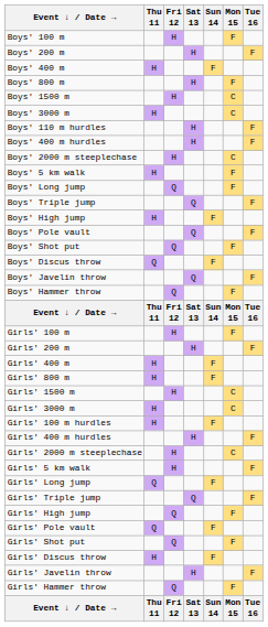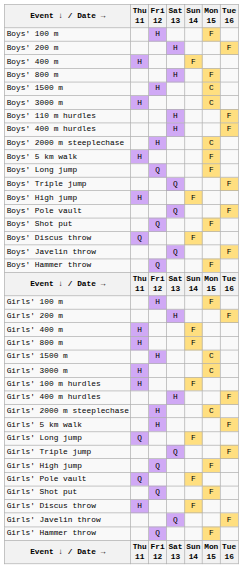 <table class="wikitable" style="margin:0.5em auto; font-size:90%; line-height:1.25em;">
 <tr align="center">
 <th>Event ↓ / Date →</th>
 <th width="20px">Thu 11</th>
 <th width="20px">Fri 12</th>
 <th width="20px">Sat 13</th>
 <th width="20px">Sun 14</th>
 <th width="20px">Mon 15</th>
 <th width="20px">Tue 16</th>
 </tr>
 <tr align="center">
 <td align="left">Boys' 100 m</td>
 <td></td>
 <td bgcolor="#D0A9F5">H</td>
 <td></td>
 <td></td>
 <td bgcolor="#FFDF80">F</td>
 <td></td>
 </tr>
 <tr align="center">
 <td align="left">Boys' 200 m</td>
 <td></td>
 <td></td>
 <td bgcolor="#D0A9F5">H</td>
 <td></td>
 <td></td>
 <td bgcolor="#FFDF80">F</td>
 </tr>
 <tr align="center">
 <td align="left">Boys' 400 m</td>
 <td bgcolor="#D0A9F5">H</td>
 <td></td>
 <td></td>
 <td bgcolor="#FFDF80">F</td>
 <td></td>
 <td></td>
 </tr>
 <tr align="center">
 <td align="left">Boys' 800 m</td>
 <td></td>
 <td></td>
 <td bgcolor="#D0A9F5">H</td>
 <td></td>
 <td bgcolor="#FFDF80">F</td>
 <td></td>
 </tr>
 <tr align="center">
 <td align="left">Boys' 1500 m</td>
 <td></td>
 <td bgcolor="#D0A9F5">H</td>
 <td></td>
 <td></td>
 <td bgcolor="#FFDF80">C</td>
 <td></td>
 </tr>
 <tr align="center">
 <td align="left">Boys' 3000 m</td>
 <td bgcolor="#D0A9F5">H</td>
 <td></td>
 <td></td>
 <td></td>
 <td bgcolor="#FFDF80">C</td>
 <td></td>
 </tr>
 <tr align="center">
 <td align="left">Boys' 110 m hurdles</td>
 <td></td>
 <td></td>
 <td bgcolor="#D0A9F5">H</td>
 <td></td>
 <td></td>
 <td bgcolor="#FFDF80">F</td>
 </tr>
 <tr align="center">
 <td align="left">Boys' 400 m hurdles</td>
 <td></td>
 <td></td>
 <td bgcolor="#D0A9F5">H</td>
 <td></td>
 <td></td>
 <td bgcolor="#FFDF80">F</td>
 </tr>
 <tr align="center">
 <td align="left">Boys' 2000 m steeplechase</td>
 <td></td>
 <td bgcolor="#D0A9F5">H</td>
 <td></td>
 <td></td>
 <td bgcolor="#FFDF80">C</td>
 <td></td>
 </tr>
 <tr align="center">
 <td align="left">Boys' 5 km walk</td>
 <td bgcolor="#D0A9F5">H</td>
 <td></td>
 <td></td>
 <td></td>
 <td bgcolor="#FFDF80">F</td>
 <td></td>
 </tr>
 <tr align="center">
 <td align="left">Boys' Long jump</td>
 <td></td>
 <td bgcolor="#D0A9F5">Q</td>
 <td></td>
 <td></td>
 <td bgcolor="#FFDF80">F</td>
 <td></td>
 </tr>
 <tr align="center">
 <td align="left">Boys' Triple jump</td>
 <td></td>
 <td></td>
 <td bgcolor="#D0A9F5">Q</td>
 <td></td>
 <td></td>
 <td bgcolor="#FFDF80">F</td>
 </tr>
 <tr align="center">
 <td align="left">Boys' High jump</td>
 <td bgcolor="#D0A9F5">H</td>
 <td></td>
 <td></td>
 <td bgcolor="#FFDF80">F</td>
 <td></td>
 <td></td>
 </tr>
 <tr align="center">
 <td align="left">Boys' Pole vault</td>
 <td></td>
 <td></td>
 <td bgcolor="#D0A9F5">Q</td>
 <td></td>
 <td></td>
 <td bgcolor="#FFDF80">F</td>
 </tr>
 <tr align="center">
 <td align="left">Boys' Shot put</td>
 <td></td>
 <td bgcolor="#D0A9F5">Q</td>
 <td></td>
 <td></td>
 <td bgcolor="#FFDF80">F</td>
 <td></td>
 </tr>
 <tr align="center">
 <td align="left">Boys' Discus throw</td>
 <td bgcolor="#D0A9F5">Q</td>
 <td></td>
 <td></td>
 <td bgcolor="#FFDF80">F</td>
 <td></td>
 <td></td>
 </tr>
 <tr align="center">
 <td align="left">Boys' Javelin throw</td>
 <td></td>
 <td></td>
 <td bgcolor="#D0A9F5">Q</td>
 <td></td>
 <td></td>
 <td bgcolor="#FFDF80">F</td>
 </tr>
 <tr align="center">
 <td align="left">Boys' Hammer throw</td>
 <td></td>
 <td bgcolor="#D0A9F5">Q</td>
 <td></td>
 <td></td>
 <td bgcolor="#FFDF80">F</td>
 <td></td>
 </tr>
 <tr align="center">
 <th>Event ↓ / Date →</th>
 <th width="20px">Thu 11</th>
 <th width="20px">Fri 12</th>
 <th width="20px">Sat 13</th>
 <th width="20px">Sun 14</th>
 <th width="20px">Mon 15</th>
 <th width="20px">Tue 16</th>
 </tr>
 <tr align="center">
 <td align="left">Girls' 100 m</td>
 <td></td>
 <td bgcolor="#D0A9F5">H</td>
 <td></td>
 <td></td>
 <td bgcolor="#FFDF80">F</td>
 <td></td>
 </tr>
 <tr align="center">
 <td align="left">Girls' 200 m</td>
 <td></td>
 <td></td>
 <td bgcolor="#D0A9F5">H</td>
 <td></td>
 <td></td>
 <td bgcolor="#FFDF80">F</td>
 </tr>
 <tr align="center">
 <td align="left">Girls' 400 m</td>
 <td bgcolor="#D0A9F5">H</td>
 <td></td>
 <td></td>
 <td bgcolor="#FFDF80">F</td>
 <td></td>
 <td></td>
 </tr>
 <tr align="center">
 <td align="left">Girls' 800 m</td>
 <td bgcolor="#D0A9F5">H</td>
 <td></td>
 <td></td>
 <td bgcolor="#FFDF80">F</td>
 <td></td>
 <td></td>
 </tr>
 <tr align="center">
 <td align="left">Girls' 1500 m</td>
 <td></td>
 <td bgcolor="#D0A9F5">H</td>
 <td></td>
 <td></td>
 <td bgcolor="#FFDF80">C</td>
 <td></td>
 </tr>
 <tr align="center">
 <td align="left">Girls' 3000 m</td>
 <td bgcolor="#D0A9F5">H</td>
 <td></td>
 <td></td>
 <td></td>
 <td bgcolor="#FFDF80">C</td>
 <td></td>
 </tr>
 <tr align="center">
 <td align="left">Girls' 100 m hurdles</td>
 <td bgcolor="#D0A9F5">H</td>
 <td></td>
 <td></td>
 <td bgcolor="#FFDF80">F</td>
 <td></td>
 <td></td>
 </tr>
 <tr align="center">
 <td align="left">Girls' 400 m hurdles</td>
 <td></td>
 <td></td>
 <td bgcolor="#D0A9F5">H</td>
 <td></td>
 <td></td>
 <td bgcolor="#FFDF80">F</td>
 </tr>
 <tr align="center">
 <td align="left">Girls' 2000 m steeplechase</td>
 <td></td>
 <td bgcolor="#D0A9F5">H</td>
 <td></td>
 <td></td>
 <td bgcolor="#FFDF80">C</td>
 <td></td>
 </tr>
 <tr align="center">
 <td align="left">Girls' 5 km walk</td>
 <td></td>
 <td bgcolor="#D0A9F5">H</td>
 <td></td>
 <td></td>
 <td></td>
 <td bgcolor="#FFDF80">F</td>
 </tr>
 <tr align="center">
 <td align="left">Girls' Long jump</td>
 <td bgcolor="#D0A9F5">Q</td>
 <td></td>
 <td></td>
 <td bgcolor="#FFDF80">F</td>
 <td></td>
 <td></td>
 </tr>
 <tr align="center">
 <td align="left">Girls' Triple jump</td>
 <td></td>
 <td></td>
 <td bgcolor="#D0A9F5">Q</td>
 <td></td>
 <td></td>
 <td bgcolor="#FFDF80">F</td>
 </tr>
 <tr align="center">
 <td align="left">Girls' High jump</td>
 <td></td>
 <td bgcolor="#D0A9F5">Q</td>
 <td></td>
 <td></td>
 <td bgcolor="#FFDF80">F</td>
 <td></td>
 </tr>
 <tr align="center">
 <td align="left">Girls' Pole vault</td>
 <td bgcolor="#D0A9F5">Q</td>
 <td></td>
 <td></td>
 <td bgcolor="#FFDF80">F</td>
 <td></td>
 <td></td>
 </tr>
 <tr align="center">
 <td align="left">Girls' Shot put</td>
 <td></td>
 <td bgcolor="#D0A9F5">Q</td>
 <td></td>
 <td></td>
 <td bgcolor="#FFDF80">F</td>
 <td></td>
 </tr>
 <tr align="center">
 <td align="left">Girls' Discus throw</td>
 <td bgcolor="#D0A9F5">H</td>
 <td></td>
 <td></td>
 <td bgcolor="#FFDF80">F</td>
 <td></td>
 <td></td>
 </tr>
 <tr align="center">
 <td align="left">Girls' Javelin throw</td>
 <td></td>
 <td></td>
-<td bgcolor="#D0A9F5">H</td>
+<td bgcolor="#D0A9F5">Q</td>
 <td></td>
 <td></td>
 <td bgcolor="#FFDF80">F</td>
 </tr>
 <tr align="center">
 <td align="left">Girls' Hammer throw</td>
 <td></td>
 <td bgcolor="#D0A9F5">Q</td>
 <td></td>
 <td></td>
 <td bgcolor="#FFDF80">F</td>
 <td></td>
 </tr>
 <tr align="center">
 <th>Event ↓ / Date →</th>
 <th width="20px">Thu 11</th>
 <th width="20px">Fri 12</th>
 <th width="20px">Sat 13</th>
 <th width="20px">Sun 14</th>
 <th width="20px">Mon 15</th>
 <th width="20px">Tue 16</th>
 </tr>
 </table>
